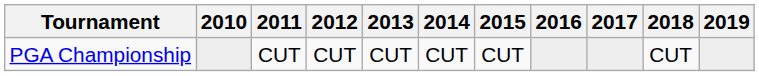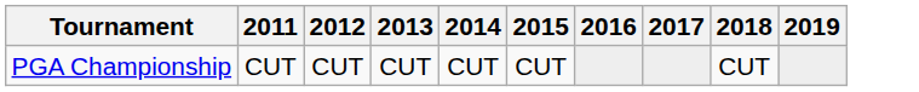 <table class="wikitable" style="font-size:95%;text-align:center;">
 <tr>
 <th>Tournament</th>
-<th>2010</th>
 <th>2011</th>
 <th>2012</th>
 <th>2013</th>
 <th>2014</th>
 <th>2015</th>
 <th>2016</th>
 <th>2017</th>
 <th>2018</th>
 <th>2019</th>
 </tr>
 <tr>
 <td align=left><a href='#'>PGA Championship</a></td>
-<td style="background:#eeeeee;"></td>
 <td>CUT</td>
 <td>CUT</td>
 <td>CUT</td>
 <td>CUT</td>
 <td>CUT</td>
 <td style="background:#eeeeee;"></td>
 <td style="background:#eeeeee;"></td>
 <td>CUT</td>
 <td style="background:#eeeeee;"></td>
 </tr>
 </table>
